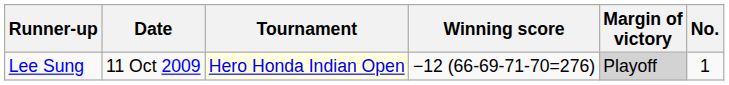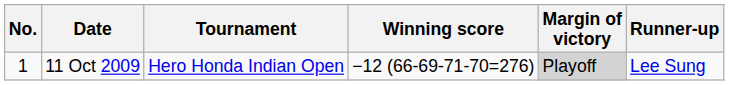 <table class="wikitable" style="font-size:95%;">
 <tr>
-<th>Runner-up</th>
+<th>No.</th>
 <th>Date</th>
 <th>Tournament</th>
 <th>Winning score</th>
 <th>Margin of<br>victory</th>
-<th>No.</th>
+<th>Runner-up</th>
 </tr>
 <tr>
-<td> <a href='#'>Lee Sung</a></td>
+<td align=center>1</td>
 <td>11 Oct <a href='#'>2009</a></td>
-<td style="background: lightyellow;"><a href='#'>Hero Honda Indian Open</a></td>
+<td><a href='#'>Hero Honda Indian Open</a></td>
 <td>−12 (66-69-71-70=276)</td>
 <td style="background: lightgrey;">Playoff</td>
-<td align=center>1</td>
+<td> <a href='#'>Lee Sung</a></td>
 </tr>
 </table>
